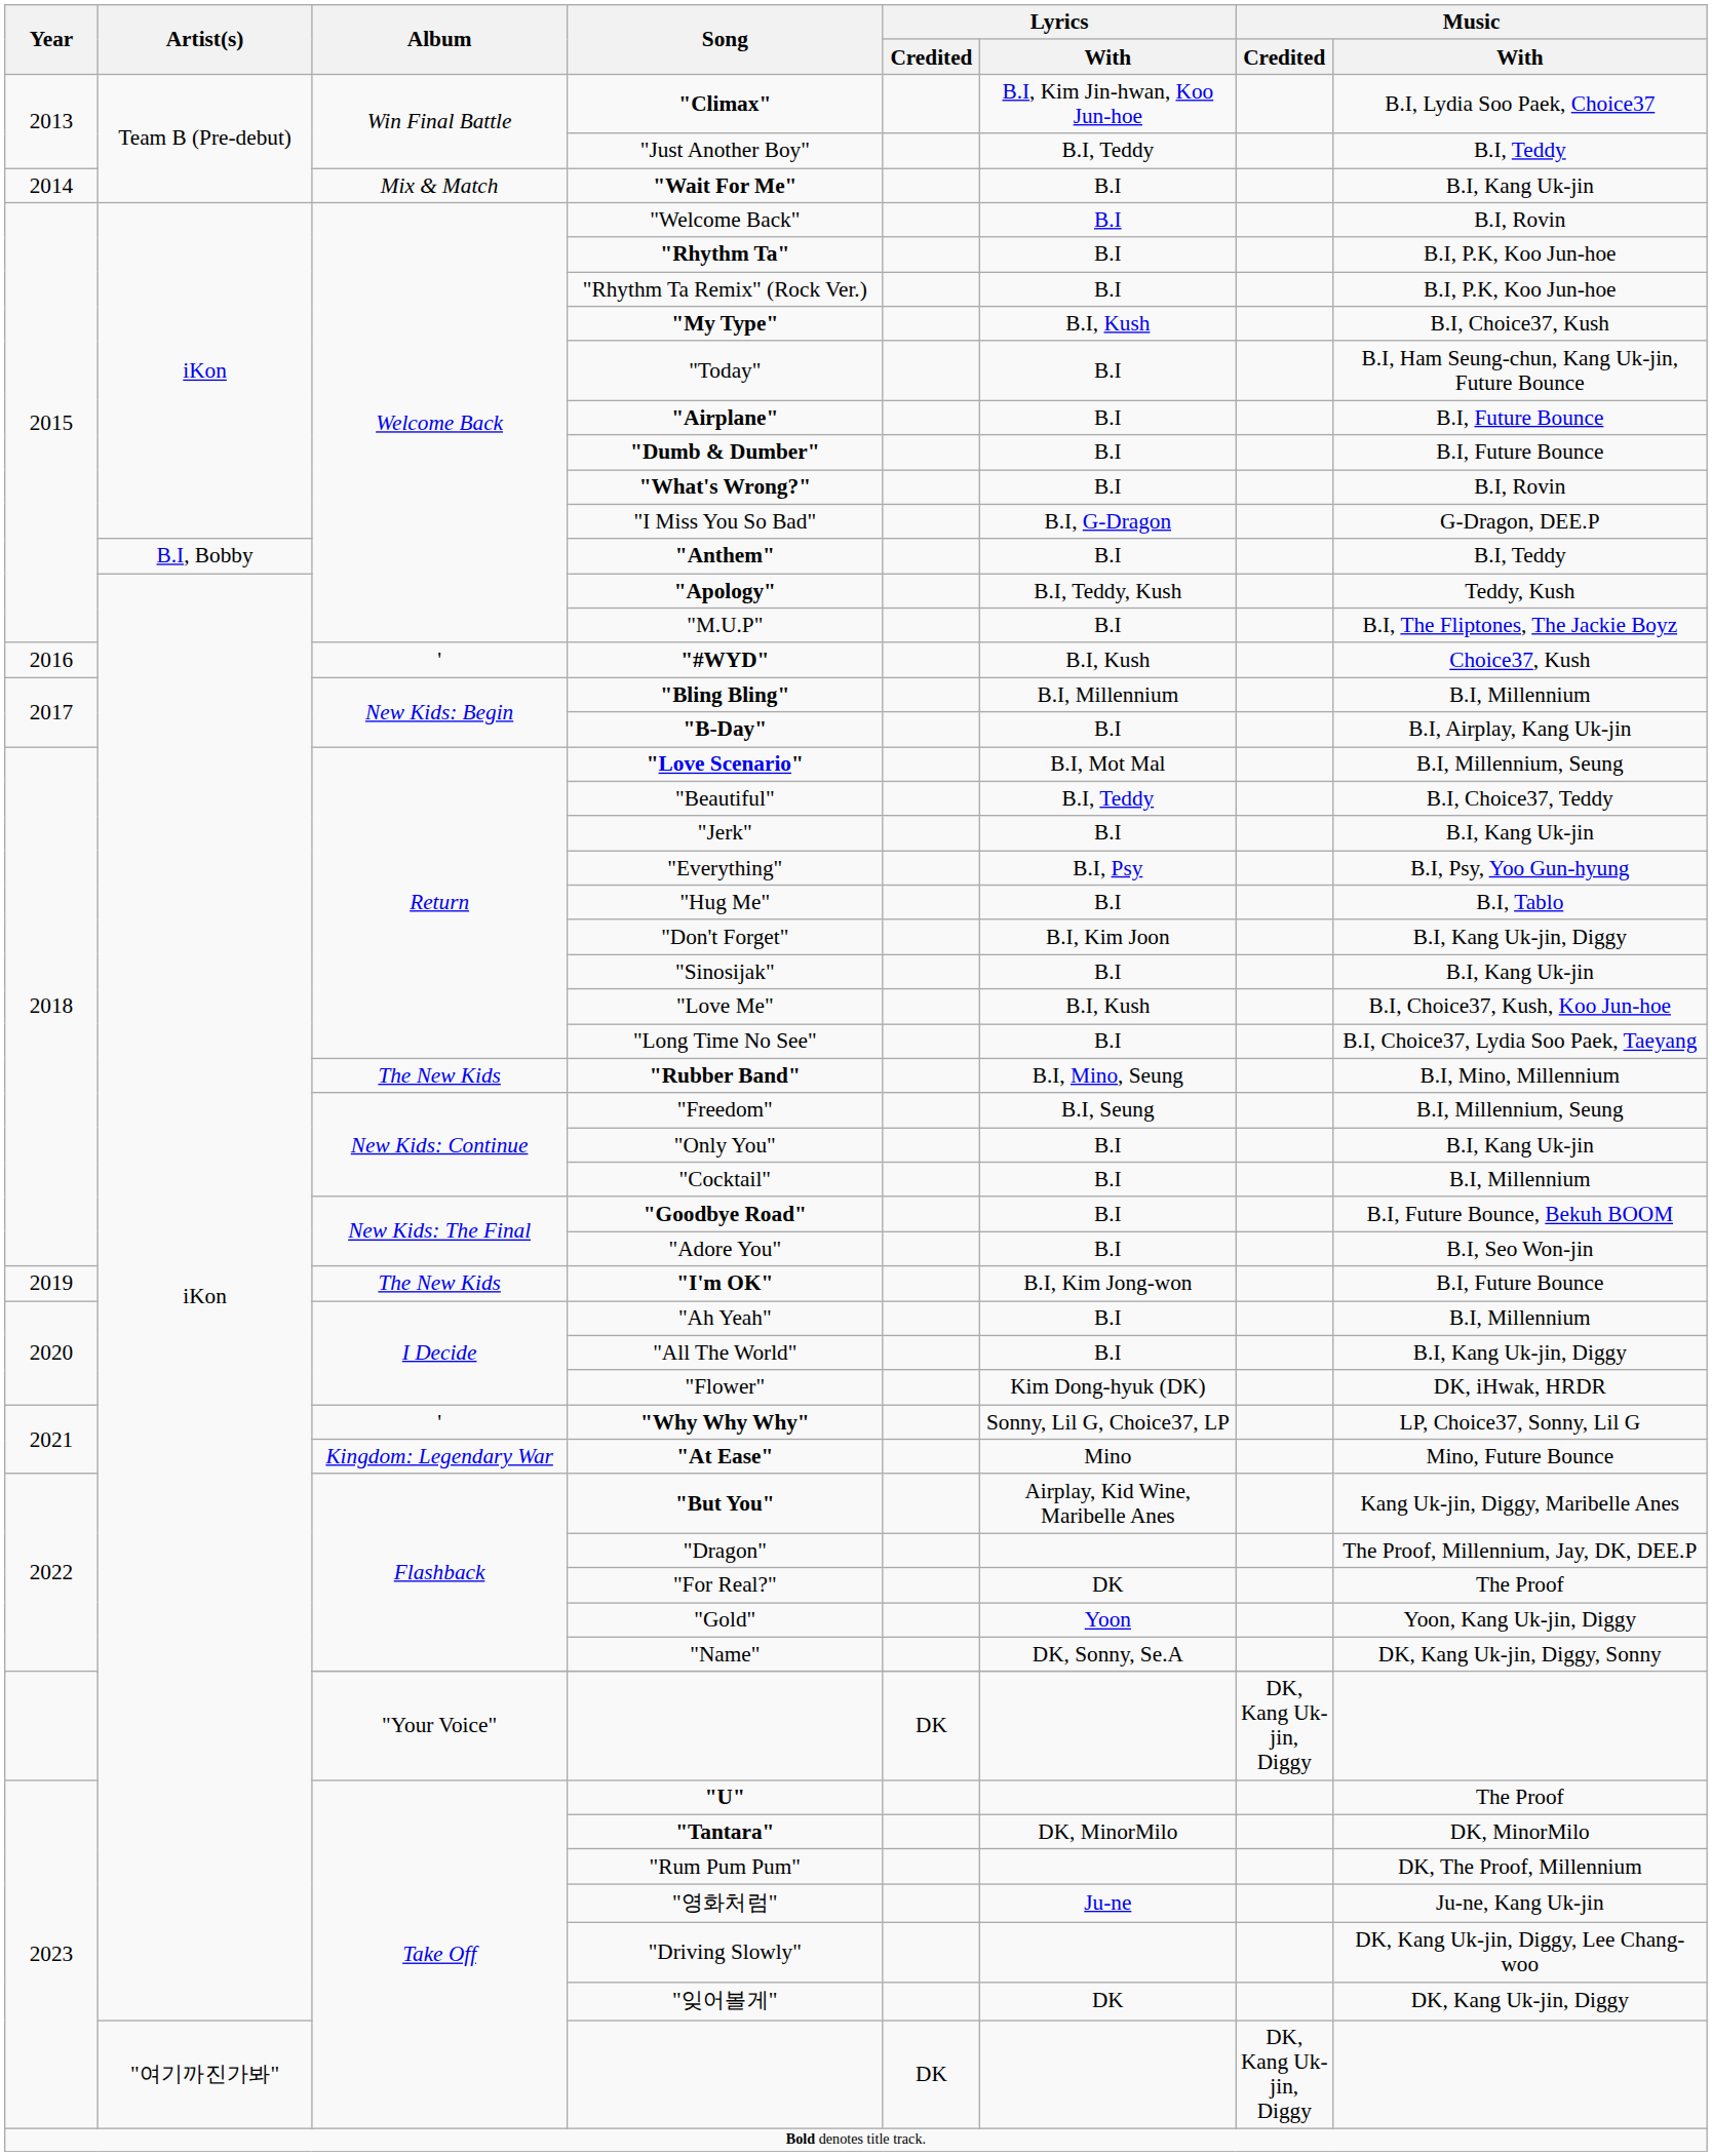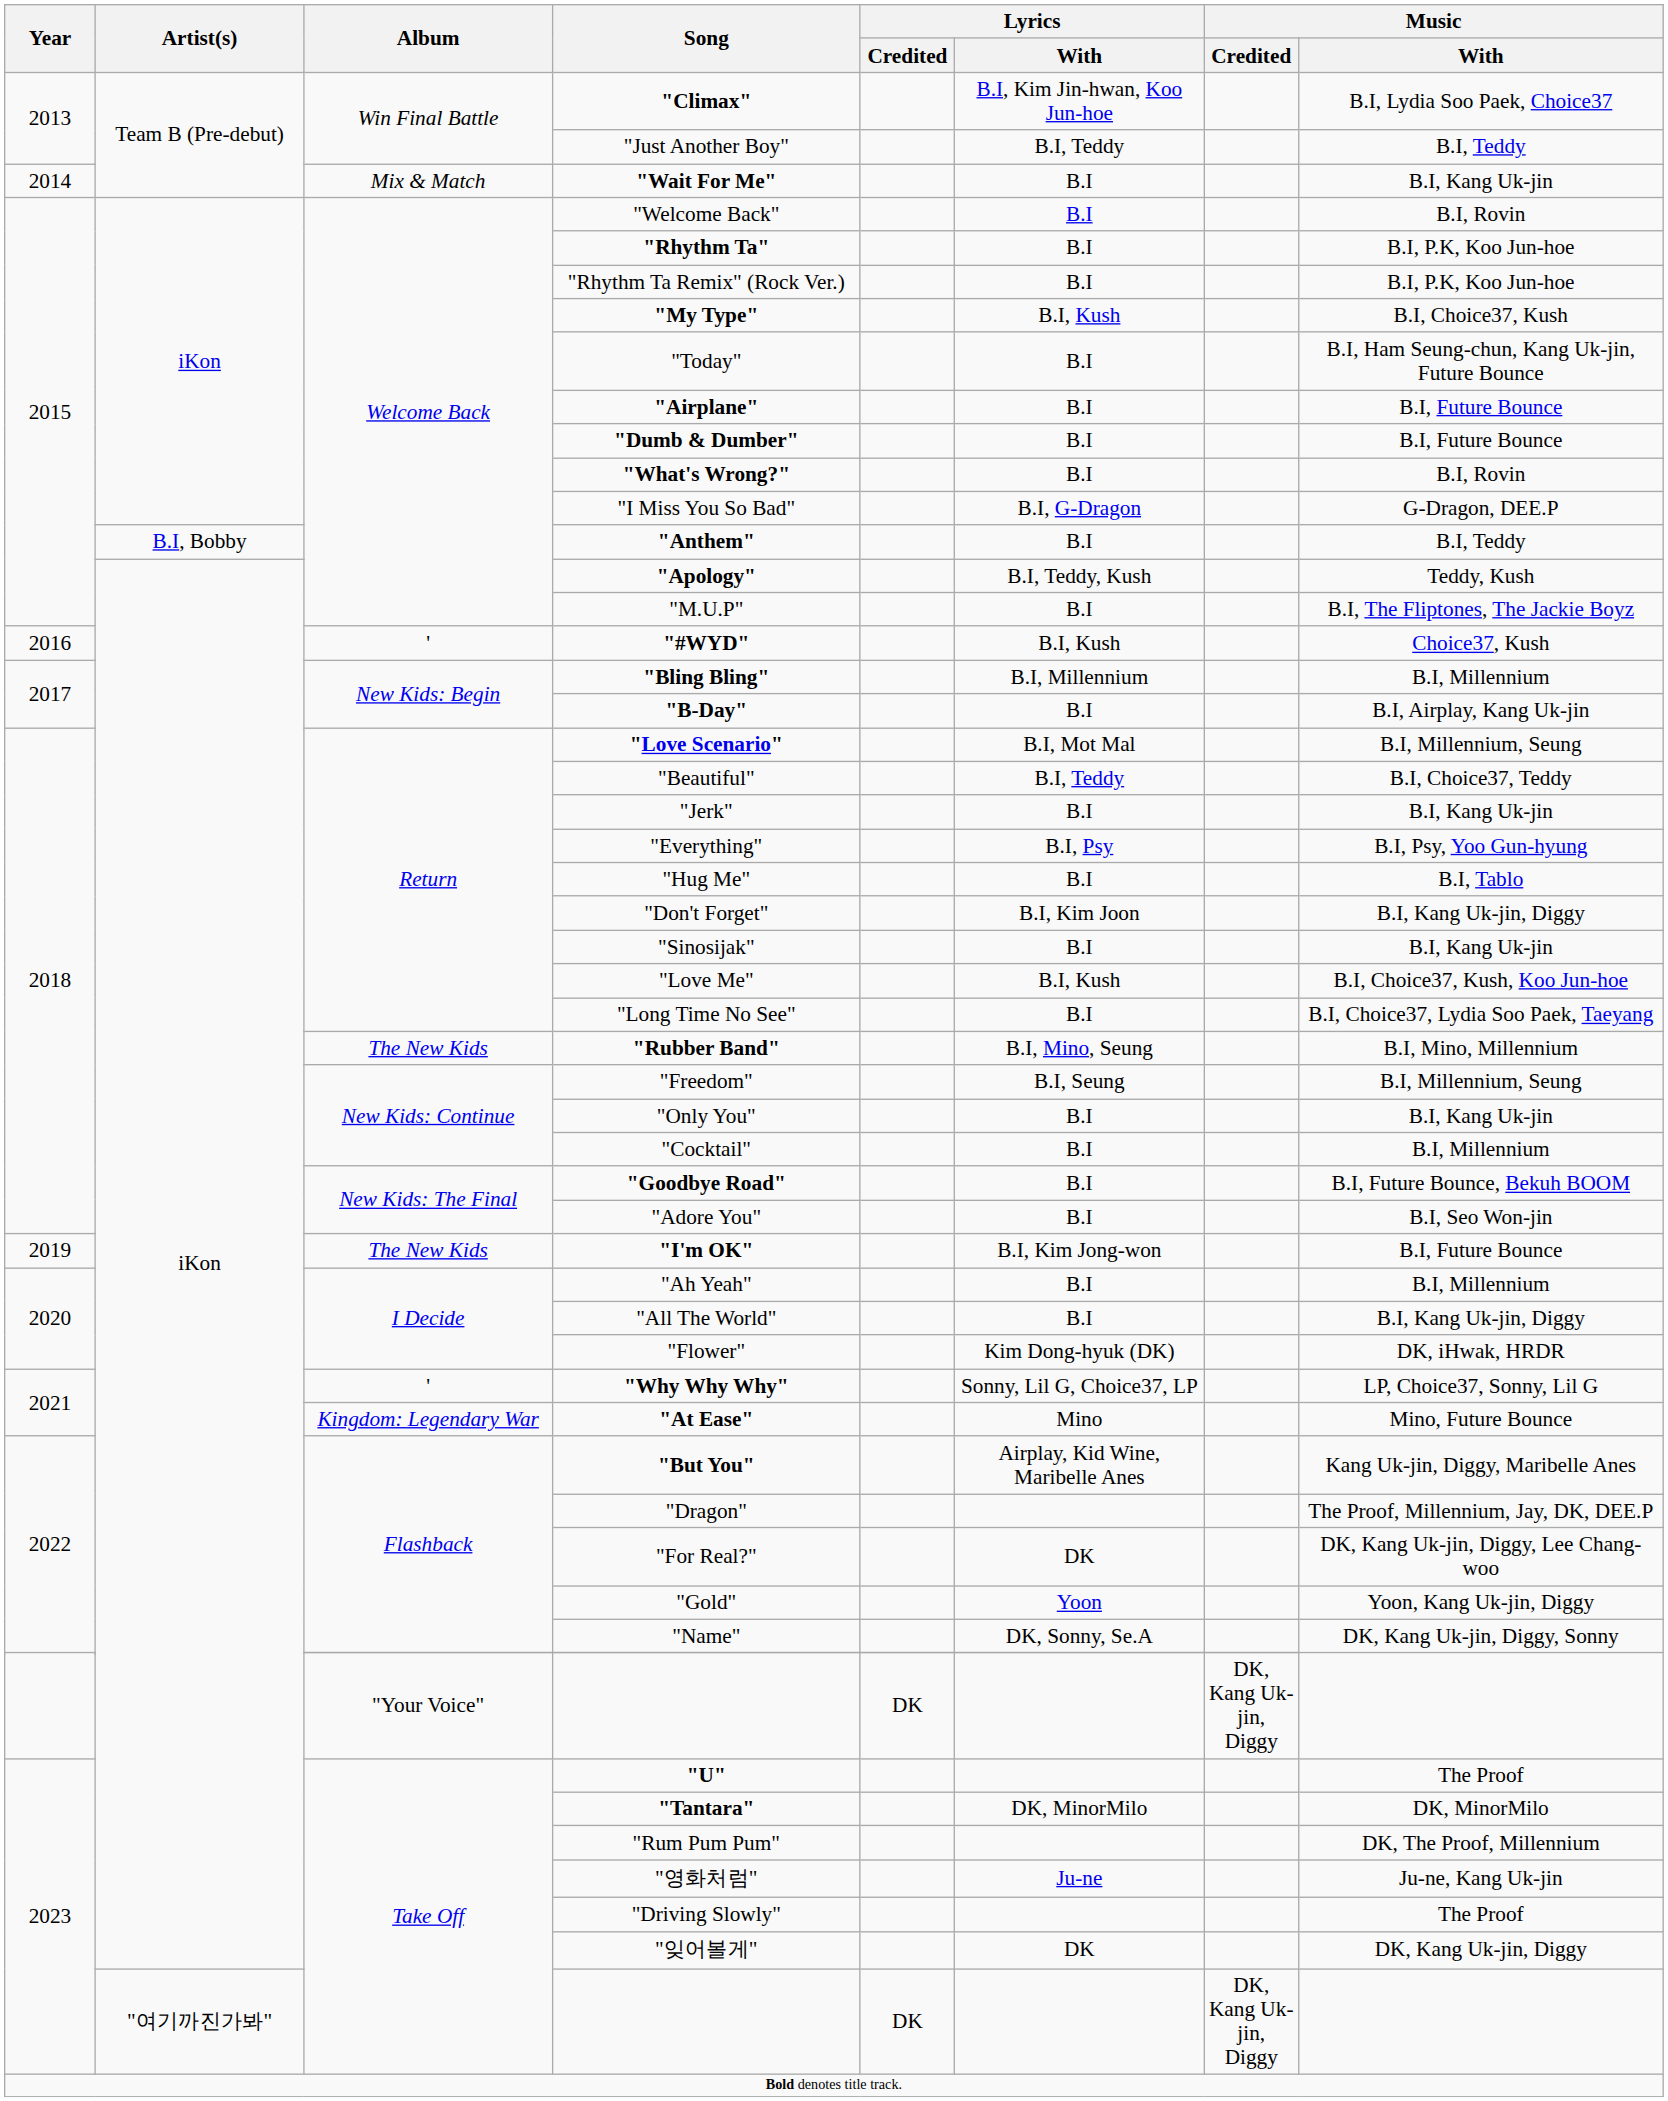 <table class="wikitable" style="text-align:center;">
 <tr>
 <th rowspan="2" style="width:4em;">Year</th>
 <th rowspan="2" style="width:10em;">Artist(s)</th>
 <th rowspan="2" style="width:12em;">Album</th>
 <th rowspan="2" style="width:15em;">Song</th>
 <th colspan="2" style="width:4em;">Lyrics</th>
 <th colspan="2" style="width:4em;">Music</th>
 </tr>
 <tr>
 <th style="width:4em;">Credited</th>
 <th style="width:12em;">With</th>
 <th style="width:4em;">Credited</th>
 <th style="width:18em;">With</th>
 </tr>
 <tr>
 <td rowspan="2">2013</td>
 <td rowspan="3">Team B (Pre-debut)</td>
 <td rowspan="2"><em>Win Final Battle</em></td>
 <td><strong>"Climax"</strong></td>
 <td></td>
 <td><a href='#'>B.I</a>, Kim Jin-hwan, <a href='#'>Koo Jun-hoe</a></td>
 <td></td>
 <td>B.I, Lydia Soo Paek, <a href='#'>Choice37</a></td>
 </tr>
 <tr>
 <td>"Just Another Boy"</td>
 <td></td>
 <td>B.I, Teddy</td>
 <td></td>
 <td>B.I, <a href='#'>Teddy</a></td>
 </tr>
 <tr>
 <td>2014</td>
 <td><em>Mix & Match</em></td>
 <td><strong>"Wait For Me"</strong></td>
 <td></td>
 <td>B.I</td>
 <td></td>
 <td>B.I, Kang Uk-jin</td>
 </tr>
 <tr>
 <td rowspan="12">2015</td>
 <td rowspan="9"><a href='#'>iKon</a></td>
 <td rowspan="12"><em><a href='#'>Welcome Back</a></em></td>
 <td>"Welcome Back"</td>
 <td></td>
 <td><a href='#'>B.I</a></td>
 <td></td>
 <td>B.I, Rovin</td>
 </tr>
 <tr>
 <td><strong>"Rhythm Ta"</strong></td>
 <td></td>
 <td>B.I</td>
 <td></td>
 <td>B.I, P.K, Koo Jun-hoe</td>
 </tr>
 <tr>
 <td>"Rhythm Ta Remix" (Rock Ver.)</td>
 <td></td>
 <td>B.I</td>
 <td></td>
 <td>B.I, P.K, Koo Jun-hoe</td>
 </tr>
 <tr>
 <td><strong>"My Type"</strong></td>
 <td></td>
 <td>B.I, <a href='#'>Kush</a></td>
 <td></td>
 <td>B.I, Choice37, Kush</td>
 </tr>
 <tr>
 <td>"Today"</td>
 <td></td>
 <td>B.I</td>
 <td></td>
 <td>B.I, Ham Seung-chun, Kang Uk-jin, Future Bounce</td>
 </tr>
 <tr>
 <td><strong>"Airplane"</strong></td>
 <td></td>
 <td>B.I</td>
 <td></td>
 <td>B.I, <a href='#'>Future Bounce</a></td>
 </tr>
 <tr>
 <td><strong>"Dumb & Dumber"</strong></td>
 <td></td>
 <td>B.I</td>
 <td></td>
 <td>B.I, Future Bounce</td>
 </tr>
 <tr>
 <td><strong>"What's Wrong?"</strong></td>
 <td></td>
 <td>B.I</td>
 <td></td>
 <td>B.I, Rovin</td>
 </tr>
 <tr>
 <td>"I Miss You So Bad"</td>
 <td></td>
 <td>B.I, <a href='#'>G-Dragon</a></td>
 <td></td>
 <td>G-Dragon, DEE.P</td>
 </tr>
 <tr>
 <td><a href='#'>B.I</a>, Bobby</td>
 <td><strong>"Anthem"</strong></td>
 <td></td>
 <td>B.I</td>
 <td></td>
 <td>B.I, Teddy</td>
 </tr>
 <tr>
 <td rowspan="39">iKon</td>
 <td><strong>"Apology"</strong></td>
 <td></td>
 <td>B.I, Teddy, Kush</td>
 <td></td>
 <td>Teddy, Kush</td>
 </tr>
 <tr>
 <td>"M.U.P"</td>
 <td></td>
 <td>B.I</td>
 <td></td>
 <td>B.I, <a href='#'>The Fliptones</a>, <a href='#'>The Jackie Boyz</a></td>
 </tr>
 <tr>
 <td rowspan="1">2016</td>
 <td>'</td>
 <td><strong>"#WYD"</strong></td>
 <td></td>
 <td>B.I, Kush</td>
 <td></td>
 <td><a href='#'>Choice37</a>, Kush</td>
 </tr>
 <tr>
 <td rowspan="2">2017</td>
 <td rowspan="2"><em><a href='#'>New Kids: Begin</a></em></td>
 <td><strong>"Bling Bling"</strong></td>
 <td></td>
 <td>B.I, Millennium</td>
 <td></td>
 <td>B.I, Millennium</td>
 </tr>
 <tr>
 <td><strong>"B-Day"</strong></td>
 <td></td>
 <td>B.I</td>
 <td></td>
 <td>B.I, Airplay, Kang Uk-jin</td>
 </tr>
 <tr>
 <td rowspan="15">2018</td>
 <td rowspan="9"><em><a href='#'>Return</a></em></td>
 <td><strong>"<a href='#'>Love Scenario</a>"</strong></td>
 <td></td>
 <td>B.I, Mot Mal</td>
 <td></td>
 <td>B.I, Millennium, Seung</td>
 </tr>
 <tr>
 <td>"Beautiful"</td>
 <td></td>
 <td>B.I, <a href='#'> Teddy</a></td>
 <td></td>
 <td>B.I, Choice37, Teddy</td>
 </tr>
 <tr>
 <td>"Jerk"</td>
 <td></td>
 <td>B.I</td>
 <td></td>
 <td>B.I, Kang Uk-jin</td>
 </tr>
 <tr>
 <td>"Everything"</td>
 <td></td>
 <td>B.I, <a href='#'>Psy</a></td>
 <td></td>
 <td>B.I, Psy, <a href='#'>Yoo Gun-hyung</a></td>
 </tr>
 <tr>
 <td>"Hug Me"</td>
 <td></td>
 <td>B.I</td>
 <td></td>
 <td>B.I, <a href='#'>Tablo</a></td>
 </tr>
 <tr>
 <td>"Don't Forget"</td>
 <td></td>
 <td>B.I, Kim Joon</td>
 <td></td>
 <td>B.I, Kang Uk-jin, Diggy</td>
 </tr>
 <tr>
 <td>"Sinosijak"</td>
 <td></td>
 <td>B.I</td>
 <td></td>
 <td>B.I, Kang Uk-jin</td>
 </tr>
 <tr>
 <td>"Love Me"</td>
 <td></td>
 <td>B.I, Kush</td>
 <td></td>
 <td>B.I, Choice37, Kush, <a href='#'>Koo Jun-hoe</a></td>
 </tr>
 <tr>
 <td>"Long Time No See"</td>
 <td></td>
 <td>B.I</td>
 <td></td>
 <td>B.I, Choice37, Lydia Soo Paek, <a href='#'>Taeyang</a></td>
 </tr>
 <tr>
 <td><em><a href='#'>The New Kids</a></em></td>
 <td><strong>"Rubber Band"</strong></td>
 <td></td>
 <td>B.I, <a href='#'>Mino</a>, Seung</td>
 <td></td>
 <td>B.I, Mino, Millennium</td>
 </tr>
 <tr>
 <td rowspan="3"><em><a href='#'>New Kids: Continue</a></em></td>
 <td>"Freedom"</td>
 <td></td>
 <td>B.I, Seung</td>
 <td></td>
 <td>B.I, Millennium, Seung</td>
 </tr>
 <tr>
 <td>"Only You"</td>
 <td></td>
 <td>B.I</td>
 <td></td>
 <td>B.I, Kang Uk-jin</td>
 </tr>
 <tr>
 <td>"Cocktail"</td>
 <td></td>
 <td>B.I</td>
 <td></td>
 <td>B.I, Millennium</td>
 </tr>
 <tr>
 <td rowspan="2"><em><a href='#'>New Kids: The Final</a></em></td>
 <td><strong>"Goodbye Road"</strong></td>
 <td></td>
 <td>B.I</td>
 <td></td>
 <td>B.I, Future Bounce, <a href='#'>Bekuh BOOM</a></td>
 </tr>
 <tr>
 <td>"Adore You"</td>
 <td></td>
 <td>B.I</td>
 <td></td>
 <td>B.I, Seo Won-jin</td>
 </tr>
 <tr>
 <td rowspan="1">2019</td>
 <td rowspan="1"><em><a href='#'>The New Kids</a></em></td>
 <td><strong>"I'm OK"</strong></td>
 <td></td>
 <td>B.I, Kim Jong-won</td>
 <td></td>
 <td>B.I, Future Bounce</td>
 </tr>
 <tr>
 <td rowspan="3">2020</td>
 <td rowspan="3"><em><a href='#'>I Decide</a></em></td>
 <td>"Ah Yeah"</td>
 <td></td>
 <td>B.I</td>
 <td></td>
 <td>B.I, Millennium</td>
 </tr>
 <tr>
 <td>"All The World"</td>
 <td></td>
 <td>B.I</td>
 <td></td>
 <td>B.I, Kang Uk-jin, Diggy</td>
 </tr>
 <tr>
 <td>"Flower"</td>
 <td></td>
 <td>Kim Dong-hyuk (DK)</td>
 <td></td>
 <td>DK, iHwak, HRDR</td>
 </tr>
 <tr>
 <td rowspan="2">2021</td>
 <td>'</td>
 <td><strong>"Why Why Why"</strong></td>
 <td></td>
 <td>Sonny, Lil G, Choice37, LP</td>
 <td></td>
 <td>LP, Choice37, Sonny, Lil G</td>
 </tr>
 <tr>
 <td><em><a href='#'>Kingdom: Legendary War</a></em></td>
 <td><strong>"At Ease"</strong></td>
 <td></td>
 <td>Mino</td>
 <td></td>
 <td>Mino, Future Bounce</td>
 </tr>
 <tr>
 <td rowspan="6">2022</td>
 <td rowspan="5"><a href='#'><em>Flashback</em></a></td>
 <td><strong>"But You"</strong></td>
 <td></td>
 <td>Airplay, Kid Wine, Maribelle Anes</td>
 <td></td>
 <td>Kang Uk-jin, Diggy, Maribelle Anes</td>
 </tr>
 <tr>
 <td>"Dragon"</td>
 <td></td>
 <td></td>
 <td></td>
 <td>The Proof, Millennium, Jay, DK, DEE.P</td>
 </tr>
 <tr>
 <td>"For Real?"</td>
 <td></td>
 <td>DK</td>
 <td></td>
-<td>The Proof</td>
+<td>DK, Kang Uk-jin, Diggy, Lee Chang-woo</td>
 </tr>
 <tr>
 <td>"Gold"</td>
 <td></td>
 <td><a href='#'>Yoon</a></td>
 <td></td>
 <td>Yoon, Kang Uk-jin, Diggy</td>
 </tr>
 <tr>
 <td>"Name"</td>
 <td></td>
 <td>DK, Sonny, Se.A</td>
 <td></td>
 <td>DK, Kang Uk-jin, Diggy, Sonny</td>
 </tr>
 <tr>
 </tr>
 <tr>
 <td></td>
 <td>"Your Voice"</td>
 <td></td>
 <td>DK</td>
 <td></td>
 <td>DK, Kang Uk-jin, Diggy</td>
 </tr>
 <tr>
 <td rowspan="7">2023</td>
 <td rowspan="7"><a href='#'><em>Take Off</em></a></td>
 <td><strong>"U"</strong></td>
 <td></td>
 <td></td>
 <td></td>
 <td>The Proof</td>
 </tr>
 <tr>
 <td><strong>"Tantara"</strong></td>
 <td></td>
 <td>DK, MinorMilo</td>
 <td></td>
 <td>DK, MinorMilo</td>
 </tr>
 <tr>
 <td>"Rum Pum Pum"</td>
 <td></td>
 <td></td>
 <td></td>
 <td>DK, The Proof, Millennium</td>
 </tr>
 <tr>
 <td>"영화처럼"</td>
 <td></td>
 <td><a href='#'>Ju-ne</a></td>
 <td></td>
 <td>Ju-ne, Kang Uk-jin</td>
 </tr>
 <tr>
 <td>"Driving Slowly"</td>
 <td></td>
 <td></td>
 <td></td>
-<td>DK, Kang Uk-jin, Diggy, Lee Chang-woo</td>
+<td>The Proof</td>
 </tr>
 <tr>
 <td>"잊어볼게"</td>
 <td></td>
 <td>DK</td>
 <td></td>
 <td>DK, Kang Uk-jin, Diggy</td>
 </tr>
 <tr>
 <td>"여기까진가봐"</td>
 <td></td>
 <td>DK</td>
 <td></td>
 <td>DK, Kang Uk-jin, Diggy</td>
 </tr>
 <tr>
 <td colspan="8" style="text-align:center; font-size:8pt;"><strong>Bold</strong> denotes title track.</td>
 </tr>
 </table>
